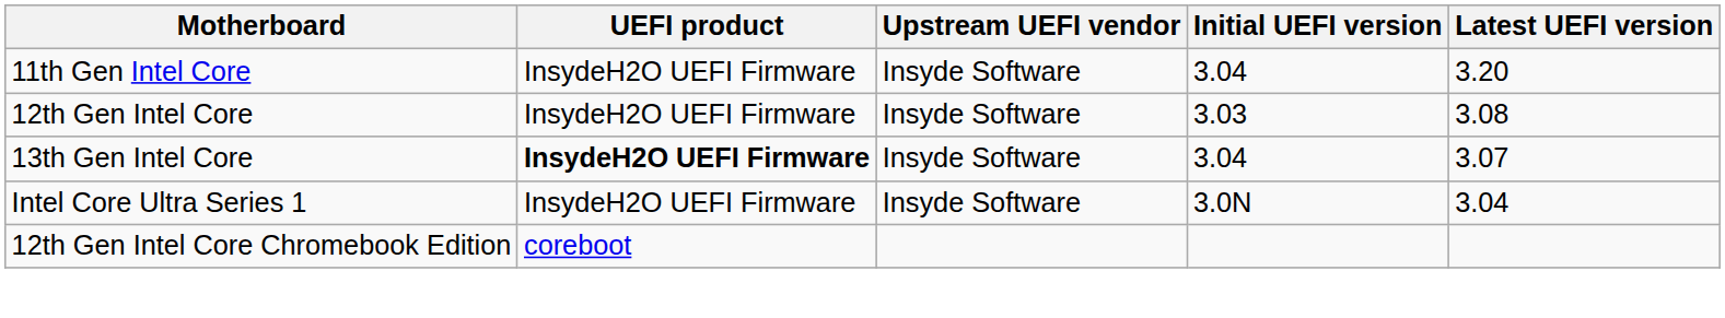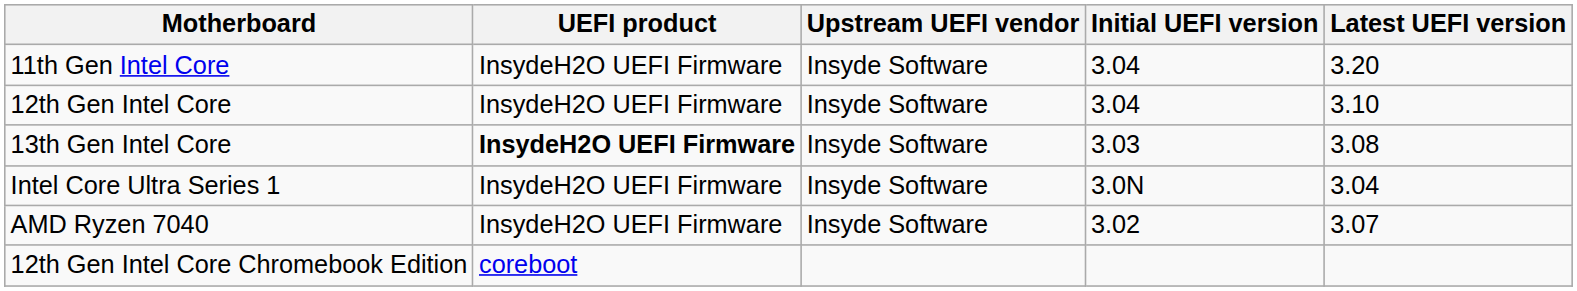 <table class="wikitable mw-collapsible">
 <tr>
 <th>Motherboard</th>
 <th>UEFI product</th>
 <th>Upstream UEFI vendor</th>
 <th>Initial UEFI version</th>
 <th>Latest UEFI version</th>
 </tr>
 <tr>
 <td>11th Gen <a href='#'>Intel Core</a></td>
 <td>InsydeH2O UEFI Firmware</td>
 <td>Insyde Software</td>
 <td>3.04</td>
 <td>3.20</td>
 </tr>
 <tr>
 <td>12th Gen Intel Core</td>
 <td>InsydeH2O UEFI Firmware</td>
 <td>Insyde Software</td>
-<td>3.03</td>
-<td>3.08</td>
+<td>3.04</td>
+<td>3.10</td>
 </tr>
 <tr>
 <td>13th Gen Intel Core</td>
 <td><strong>InsydeH2O UEFI Firmware</strong></td>
 <td>Insyde Software</td>
-<td>3.04</td>
-<td>3.07</td>
+<td>3.03</td>
+<td>3.08</td>
 </tr>
 <tr>
 <td>Intel Core Ultra Series 1</td>
 <td>InsydeH2O UEFI Firmware</td>
 <td>Insyde Software</td>
 <td>3.0N</td>
 <td>3.04</td>
 </tr>
 <tr>
+<td>AMD Ryzen 7040</td>
+<td>InsydeH2O UEFI Firmware</td>
+<td>Insyde Software</td>
+<td>3.02</td>
+<td>3.07</td>
+</tr>
+<tr>
 <td>12th Gen Intel Core Chromebook Edition</td>
 <td><a href='#'>coreboot</a></td>
 <td></td>
 <td></td>
 <td></td>
 </tr>
 </table>
